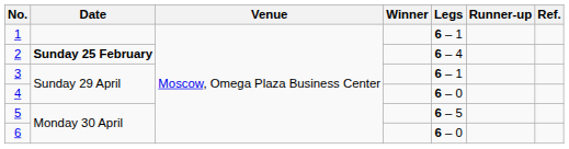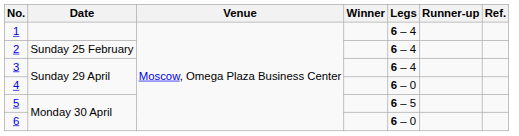 <table class="wikitable">
 <tr>
 <th>No.</th>
 <th>Date</th>
 <th>Venue</th>
 <th>Winner</th>
 <th>Legs</th>
 <th>Runner-up</th>
 <th>Ref.</th>
 </tr>
 <tr>
 <td align=center><a href='#'>1</a></td>
 <td></td>
 <td rowspan=6> <a href='#'>Moscow</a>, Omega Plaza Business Center</td>
 <td align=right></td>
-<td align=center><strong>6</strong> – 1</td>
+<td align=center><strong>6</strong> – 4</td>
 <td></td>
 <td align=center></td>
 </tr>
 <tr>
 <td align=center><a href='#'>2</a></td>
-<td><strong>Sunday 25 February</strong></td>
+<td>Sunday 25 February</td>
 <td align=right></td>
 <td align=center><strong>6</strong> – 4</td>
 <td></td>
 <td align=center></td>
 </tr>
 <tr>
 <td align=center><a href='#'>3</a></td>
 <td rowspan="2">Sunday 29 April</td>
 <td align=right></td>
-<td align=center><strong>6</strong> – 1</td>
+<td align=center><strong>6</strong> – 4</td>
 <td></td>
 <td align=center></td>
 </tr>
 <tr>
 <td align=center><a href='#'>4</a></td>
 <td align=right></td>
 <td align=center><strong>6</strong> – 0</td>
 <td></td>
 <td align=center></td>
 </tr>
 <tr>
 <td align=center><a href='#'>5</a></td>
 <td rowspan="2">Monday 30 April</td>
 <td align=right></td>
 <td align=center><strong>6</strong> – 5</td>
 <td></td>
 <td align=center></td>
 </tr>
 <tr>
 <td align=center><a href='#'>6</a></td>
 <td align=right></td>
 <td align=center><strong>6</strong> – 0</td>
 <td></td>
 <td align=center></td>
 </tr>
 </table>
